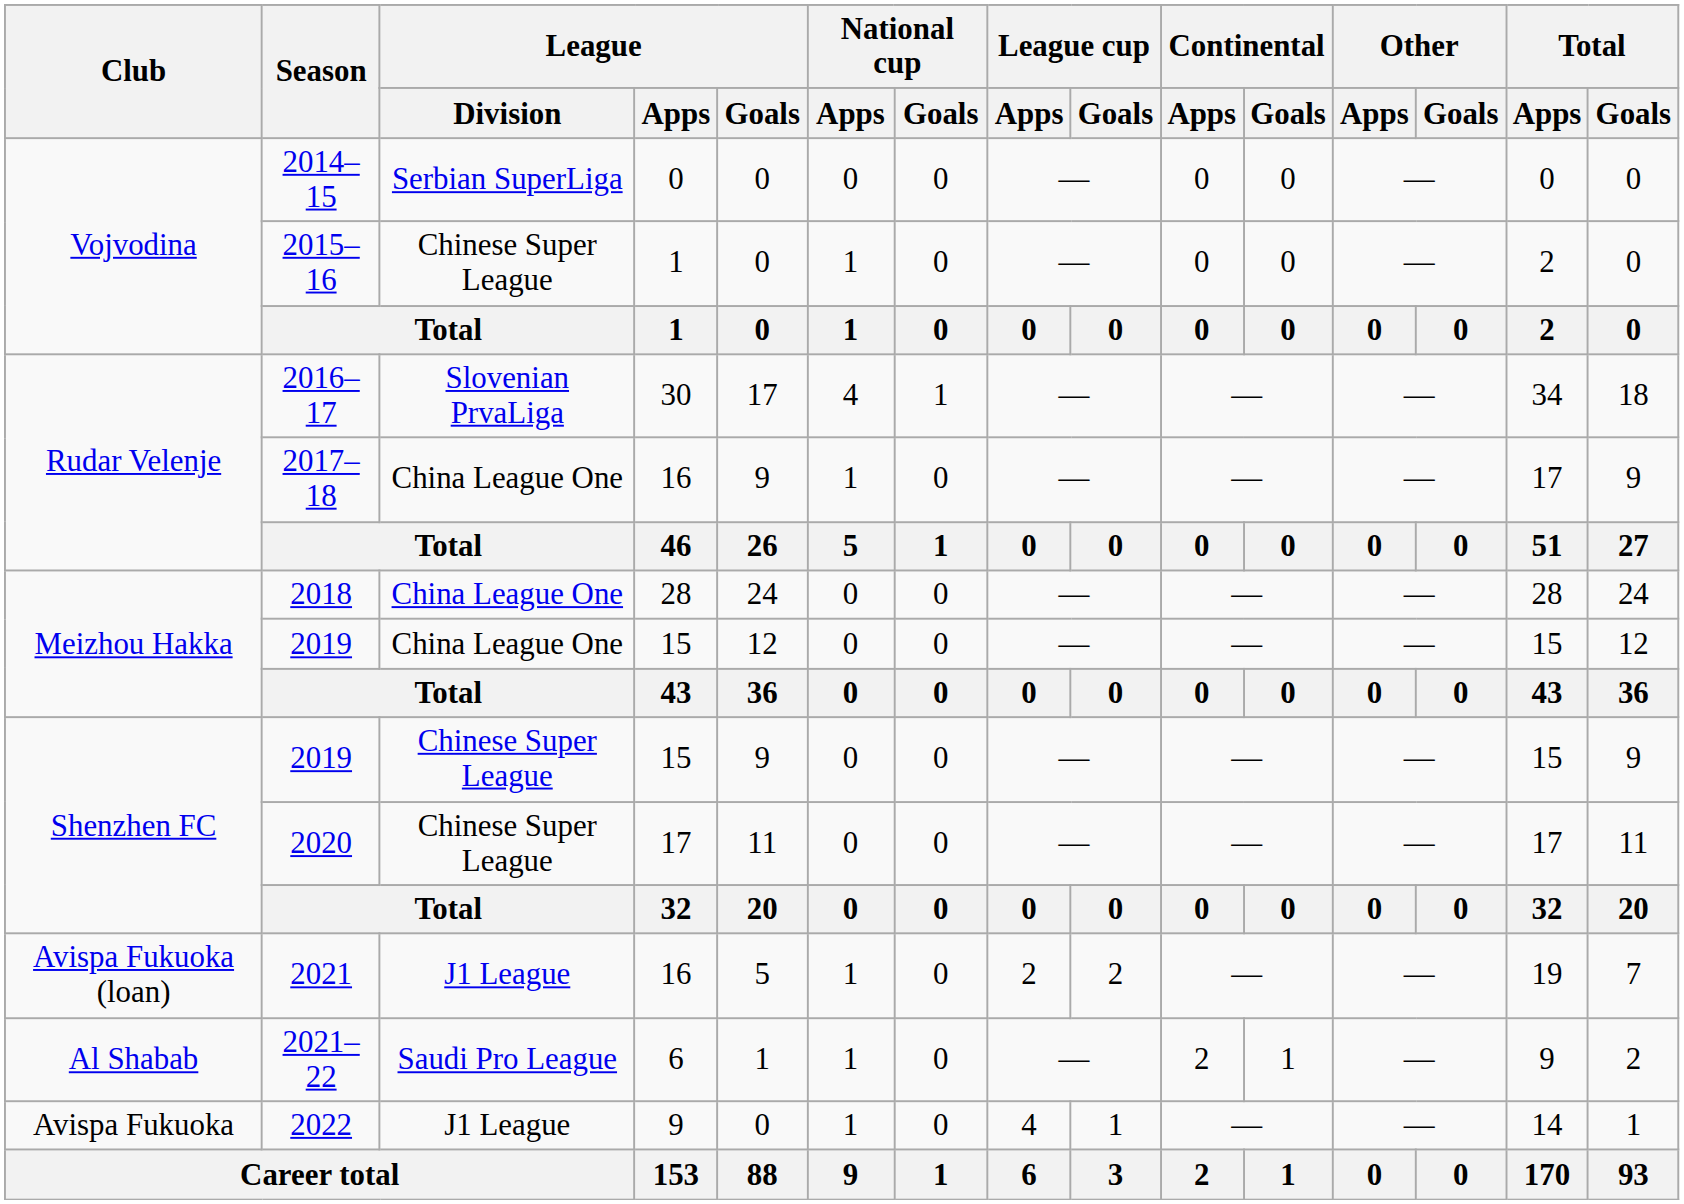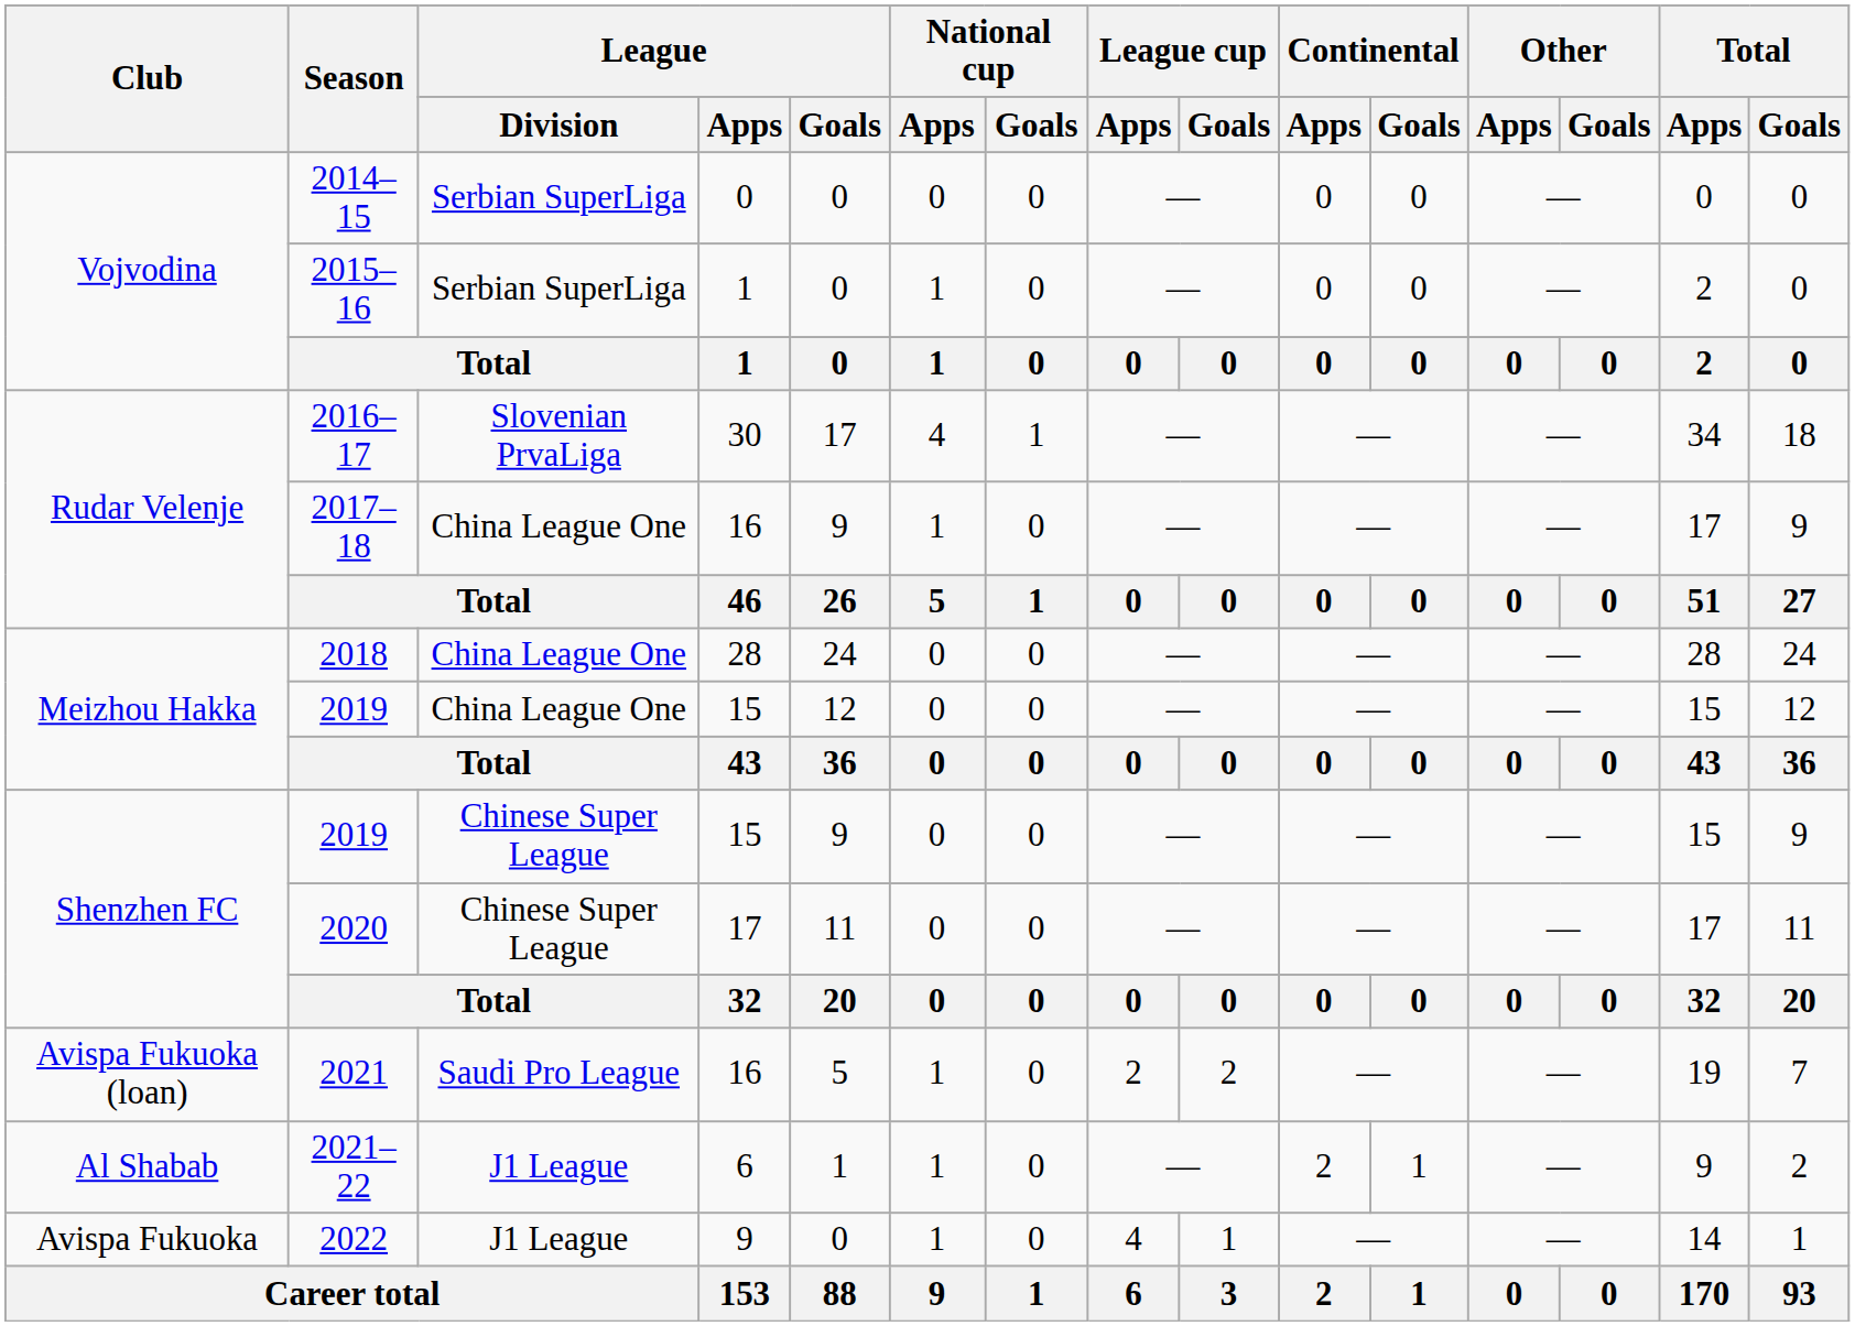 <table class="wikitable" style="text-align: center">
 <tr>
 <th rowspan="2">Club</th>
 <th rowspan="2">Season</th>
 <th colspan="3">League</th>
 <th colspan="2">National cup</th>
 <th colspan="2">League cup</th>
 <th colspan="2">Continental</th>
 <th colspan="2">Other</th>
 <th colspan="2">Total</th>
 </tr>
 <tr>
 <th>Division</th>
 <th>Apps</th>
 <th>Goals</th>
 <th>Apps</th>
 <th>Goals</th>
 <th>Apps</th>
 <th>Goals</th>
 <th>Apps</th>
 <th>Goals</th>
 <th>Apps</th>
 <th>Goals</th>
 <th>Apps</th>
 <th>Goals</th>
 </tr>
 <tr>
 <td rowspan="3"><a href='#'>Vojvodina</a></td>
 <td><a href='#'>2014–15</a></td>
 <td><a href='#'>Serbian SuperLiga</a></td>
 <td>0</td>
 <td>0</td>
 <td>0</td>
 <td>0</td>
 <td colspan="2">—</td>
 <td>0</td>
 <td>0</td>
 <td colspan="2">—</td>
 <td>0</td>
 <td>0</td>
 </tr>
 <tr>
 <td><a href='#'>2015–16</a></td>
-<td>Chinese Super League</td>
+<td>Serbian SuperLiga</td>
 <td>1</td>
 <td>0</td>
 <td>1</td>
 <td>0</td>
 <td colspan="2">—</td>
 <td>0</td>
 <td>0</td>
 <td colspan="2">—</td>
 <td>2</td>
 <td>0</td>
 </tr>
 <tr>
 <th colspan="2">Total</th>
 <th>1</th>
 <th>0</th>
 <th>1</th>
 <th>0</th>
 <th>0</th>
 <th>0</th>
 <th>0</th>
 <th>0</th>
 <th>0</th>
 <th>0</th>
 <th>2</th>
 <th>0</th>
 </tr>
 <tr>
 <td rowspan="3"><a href='#'>Rudar Velenje</a></td>
 <td><a href='#'>2016–17</a></td>
 <td><a href='#'>Slovenian PrvaLiga</a></td>
 <td>30</td>
 <td>17</td>
 <td>4</td>
 <td>1</td>
 <td colspan="2">—</td>
 <td colspan="2">—</td>
 <td colspan="2">—</td>
 <td>34</td>
 <td>18</td>
 </tr>
 <tr>
 <td><a href='#'>2017–18</a></td>
 <td>China League One</td>
 <td>16</td>
 <td>9</td>
 <td>1</td>
 <td>0</td>
 <td colspan="2">—</td>
 <td colspan="2">—</td>
 <td colspan="2">—</td>
 <td>17</td>
 <td>9</td>
 </tr>
 <tr>
 <th colspan="2">Total</th>
 <th>46</th>
 <th>26</th>
 <th>5</th>
 <th>1</th>
 <th>0</th>
 <th>0</th>
 <th>0</th>
 <th>0</th>
 <th>0</th>
 <th>0</th>
 <th>51</th>
 <th>27</th>
 </tr>
 <tr>
 <td rowspan="3"><a href='#'>Meizhou Hakka</a></td>
 <td><a href='#'>2018</a></td>
 <td><a href='#'>China League One</a></td>
 <td>28</td>
 <td>24</td>
 <td>0</td>
 <td>0</td>
 <td colspan="2">—</td>
 <td colspan="2">—</td>
 <td colspan="2">—</td>
 <td>28</td>
 <td>24</td>
 </tr>
 <tr>
 <td><a href='#'>2019</a></td>
 <td>China League One</td>
 <td>15</td>
 <td>12</td>
 <td>0</td>
 <td>0</td>
 <td colspan="2">—</td>
 <td colspan="2">—</td>
 <td colspan="2">—</td>
 <td>15</td>
 <td>12</td>
 </tr>
 <tr>
 <th colspan="2">Total</th>
 <th>43</th>
 <th>36</th>
 <th>0</th>
 <th>0</th>
 <th>0</th>
 <th>0</th>
 <th>0</th>
 <th>0</th>
 <th>0</th>
 <th>0</th>
 <th>43</th>
 <th>36</th>
 </tr>
 <tr>
 <td rowspan="3"><a href='#'>Shenzhen FC</a></td>
 <td><a href='#'>2019</a></td>
 <td><a href='#'>Chinese Super League</a></td>
 <td>15</td>
 <td>9</td>
 <td>0</td>
 <td>0</td>
 <td colspan="2">—</td>
 <td colspan="2">—</td>
 <td colspan="2">—</td>
 <td>15</td>
 <td>9</td>
 </tr>
 <tr>
 <td><a href='#'>2020</a></td>
 <td>Chinese Super League</td>
 <td>17</td>
 <td>11</td>
 <td>0</td>
 <td>0</td>
 <td colspan="2">—</td>
 <td colspan="2">—</td>
 <td colspan="2">—</td>
 <td>17</td>
 <td>11</td>
 </tr>
 <tr>
 <th colspan="2">Total</th>
 <th>32</th>
 <th>20</th>
 <th>0</th>
 <th>0</th>
 <th>0</th>
 <th>0</th>
 <th>0</th>
 <th>0</th>
 <th>0</th>
 <th>0</th>
 <th>32</th>
 <th>20</th>
 </tr>
 <tr>
 <td><a href='#'>Avispa Fukuoka</a> (loan)</td>
 <td><a href='#'>2021</a></td>
-<td><a href='#'>J1 League</a></td>
+<td><a href='#'>Saudi Pro League</a></td>
 <td>16</td>
 <td>5</td>
 <td>1</td>
 <td>0</td>
 <td>2</td>
 <td>2</td>
 <td colspan="2">—</td>
 <td colspan="2">—</td>
 <td>19</td>
 <td>7</td>
 </tr>
 <tr>
 <td><a href='#'>Al Shabab</a></td>
 <td><a href='#'>2021–22</a></td>
-<td><a href='#'>Saudi Pro League</a></td>
+<td><a href='#'>J1 League</a></td>
 <td>6</td>
 <td>1</td>
 <td>1</td>
 <td>0</td>
 <td colspan="2">—</td>
 <td>2</td>
 <td>1</td>
 <td colspan="2">—</td>
 <td>9</td>
 <td>2</td>
 </tr>
 <tr>
 <td>Avispa Fukuoka</td>
 <td><a href='#'>2022</a></td>
 <td>J1 League</td>
 <td>9</td>
 <td>0</td>
 <td>1</td>
 <td>0</td>
 <td>4</td>
 <td>1</td>
 <td colspan="2">—</td>
 <td colspan="2">—</td>
 <td>14</td>
 <td>1</td>
 </tr>
 <tr>
 <th colspan="3">Career total</th>
 <th>153</th>
 <th>88</th>
 <th>9</th>
 <th>1</th>
 <th>6</th>
 <th>3</th>
 <th>2</th>
 <th>1</th>
 <th>0</th>
 <th>0</th>
 <th>170</th>
 <th>93</th>
 </tr>
 </table>
